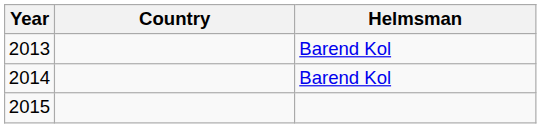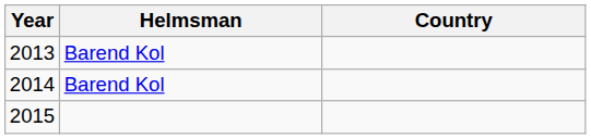 <table class=wikitable>
 <tr>
 <th>Year</th>
+<th width=200px>Helmsman</th>
 <th width=200px>Country</th>
-<th width=200px>Helmsman</th>
 </tr>
 <tr>
 <td>2013</td>
+<td><a href='#'>Barend Kol</a></td>
 <td></td>
-<td><a href='#'>Barend Kol</a></td>
 </tr>
 <tr>
 <td>2014</td>
+<td><a href='#'>Barend Kol</a></td>
 <td></td>
-<td><a href='#'>Barend Kol</a></td>
 </tr>
 <tr>
 <td>2015</td>
 <td></td>
 <td></td>
 </tr>
 </table>
